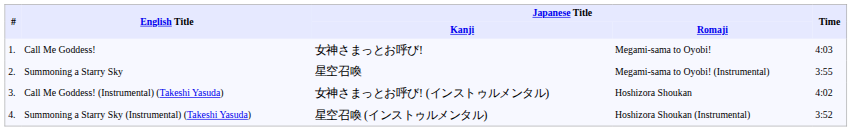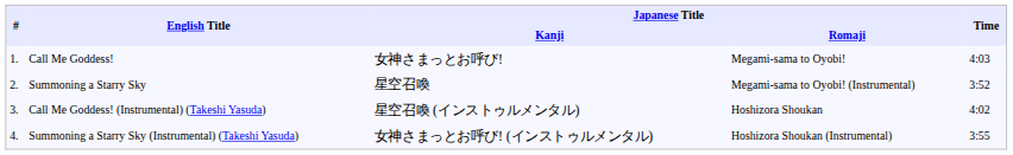 <table border="0" cellpadding="4" cellspacing="0"  style="border:1px #aaa solid; border-collapse:collapse; padding:0.2em; margin:0 1em 1em; background:#f7f8ff; font-size:0.9em; width:98%;">
 <tr style="vertical-align:middle; background:#e6e9ff;">
 <th rowspan="2">#</th>
 <th rowspan="2"><a href='#'>English</a> Title</th>
 <th colspan="2"><a href='#'>Japanese</a> Title</th>
 <th rowspan="2">Time</th>
 </tr>
 <tr style="background:#e6e9ff;">
 <th><a href='#'>Kanji</a></th>
 <th><a href='#'>Romaji</a></th>
 </tr>
 <tr>
 <td>1.</td>
 <td>Call Me Goddess!</td>
 <td style="font-size: 120%;">女神さまっとお呼び!</td>
 <td>Megami-sama to Oyobi!</td>
 <td>4:03</td>
 </tr>
 <tr>
 <td>2.</td>
 <td>Summoning a Starry Sky</td>
 <td style="font-size: 120%;">星空召喚</td>
 <td>Megami-sama to Oyobi! (Instrumental)</td>
-<td>3:55</td>
+<td>3:52</td>
 </tr>
 <tr>
 <td>3.</td>
 <td>Call Me Goddess! (Instrumental) (<a href='#'>Takeshi Yasuda</a>)</td>
-<td style="font-size: 120%;">女神さまっとお呼び! (インストゥルメンタル)</td>
+<td style="font-size: 120%;">星空召喚 (インストゥルメンタル)</td>
 <td>Hoshizora Shoukan</td>
 <td>4:02</td>
 </tr>
 <tr>
 <td>4.</td>
 <td>Summoning a Starry Sky (Instrumental) (<a href='#'>Takeshi Yasuda</a>)</td>
-<td style="font-size: 120%;">星空召喚 (インストゥルメンタル)</td>
+<td style="font-size: 120%;">女神さまっとお呼び! (インストゥルメンタル)</td>
 <td>Hoshizora Shoukan (Instrumental)</td>
-<td>3:52</td>
+<td>3:55</td>
 </tr>
 </table>
